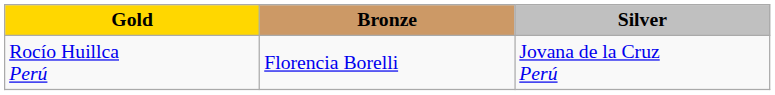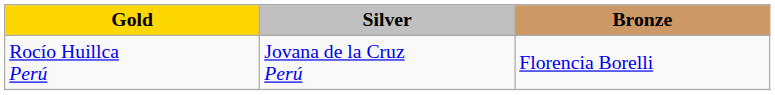 <table class="wikitable" style="text-align:left">
 <tr align="center">
 <td width=200 bgcolor=gold><strong>Gold</strong></td>
+<td width=200 bgcolor=silver><strong>Silver</strong></td>
 <td width=200 bgcolor=CC9966><strong>Bronze</strong></td>
-<td width=200 bgcolor=silver><strong>Silver</strong></td>
 </tr>
 <tr>
 <td><a href='#'>Rocío Huillca</a><br><em> <a href='#'>Perú</a></em></td>
+<td><a href='#'>Jovana de la Cruz</a><br><em> <a href='#'>Perú</a></em></td>
 <td><a href='#'>Florencia Borelli</a><br><em></em></td>
-<td><a href='#'>Jovana de la Cruz</a><br><em> <a href='#'>Perú</a></em></td>
 </tr>
 </table>
